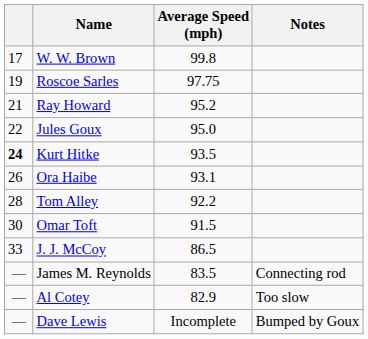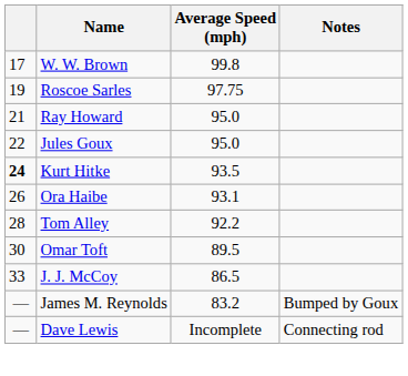 <table class="wikitable" style="font-size: 90%;">
 <tr align="center">
 <th></th>
 <th>Name</th>
 <th>Average Speed<br>(mph)</th>
 <th>Notes</th>
 </tr>
 <tr>
 <td>17</td>
 <td> <a href='#'>W. W. Brown</a> <strong></strong></td>
 <td align="center">99.8</td>
 <td></td>
 </tr>
 <tr>
 <td>19</td>
 <td> <a href='#'>Roscoe Sarles</a> <strong></strong></td>
 <td align="center">97.75</td>
 <td></td>
 </tr>
 <tr>
 <td>21</td>
 <td> <a href='#'>Ray Howard</a> <strong></strong></td>
-<td align="center">95.2</td>
+<td align="center">95.0</td>
 <td></td>
 </tr>
 <tr>
 <td>22</td>
 <td> <a href='#'>Jules Goux</a> <strong></strong></td>
 <td align="center">95.0</td>
 <td></td>
 </tr>
 <tr>
 <td><strong>24</strong></td>
 <td> <a href='#'>Kurt Hitke</a> <strong></strong></td>
 <td align="center">93.5</td>
 <td></td>
 </tr>
 <tr>
 <td>26</td>
 <td> <a href='#'>Ora Haibe</a></td>
 <td align="center">93.1</td>
 <td></td>
 </tr>
 <tr>
 <td>28</td>
 <td> <a href='#'>Tom Alley</a></td>
 <td align="center">92.2</td>
 <td></td>
 </tr>
 <tr>
 <td>30</td>
 <td> <a href='#'>Omar Toft</a> <strong></strong></td>
-<td align="center">91.5</td>
+<td align="center">89.5</td>
 <td></td>
 </tr>
 <tr>
 <td>33</td>
 <td> <a href='#'>J. J. McCoy</a> <strong></strong></td>
 <td align="center">86.5</td>
 <td></td>
 </tr>
 <tr>
 <td> — </td>
 <td> James M. Reynolds <strong></strong></td>
-<td align="center">83.5</td>
-<td>Connecting rod</td>
-</tr>
-<tr>
-<td> — </td>
-<td> <a href='#'>Al Cotey</a> <strong></strong></td>
-<td align="center">82.9</td>
-<td>Too slow</td>
+<td align="center">83.2</td>
+<td>Bumped by Goux</td>
 </tr>
 <tr>
 <td> — </td>
 <td> <a href='#'>Dave Lewis</a></td>
 <td align="center">Incomplete</td>
-<td>Bumped by Goux</td>
+<td>Connecting rod</td>
 </tr>
 </table>
